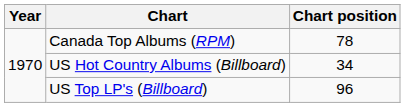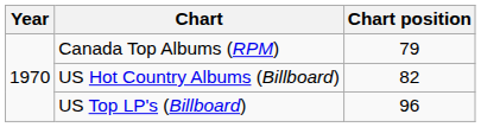 <table class="wikitable">
 <tr>
 <th style="text-align:center;">Year</th>
 <th style="text-align:center;">Chart</th>
 <th style="text-align:center;">Chart position</th>
 </tr>
 <tr>
 <td rowspan="3">1970</td>
 <td>Canada Top Albums (<em><a href='#'>RPM</a></em>)</td>
-<td style="text-align:center;">78</td>
+<td style="text-align:center;">79</td>
 </tr>
 <tr>
 <td>US <a href='#'>Hot Country Albums</a> (<em>Billboard</em>)</td>
-<td style="text-align:center;">34</td>
+<td style="text-align:center;">82</td>
 </tr>
 <tr>
 <td>US <a href='#'>Top LP's</a> (<em><a href='#'>Billboard</a></em>)</td>
 <td style="text-align:center;">96</td>
 </tr>
 </table>
